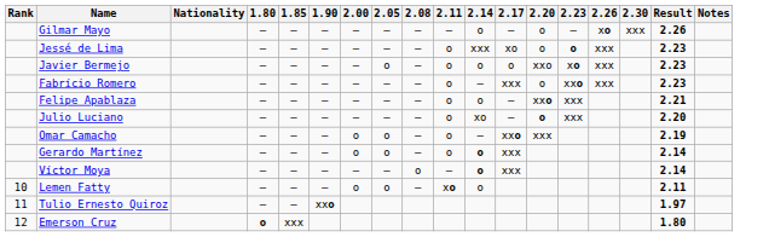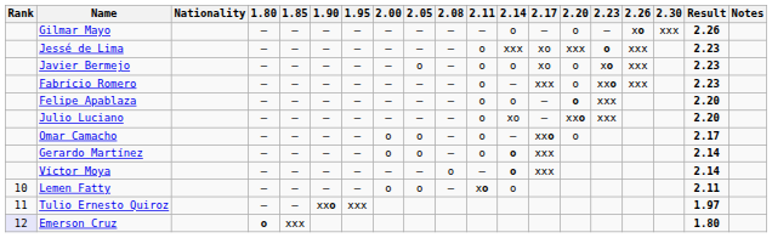 <table class="wikitable sortable" style="text-align:center;font-size:95%">
 <tr>
 <th>Rank</th>
 <th>Name</th>
 <th>Nationality</th>
 <th>1.80</th>
 <th>1.85</th>
 <th>1.90</th>
+<th>1.95</th>
 <th>2.00</th>
 <th>2.05</th>
 <th>2.08</th>
 <th>2.11</th>
 <th>2.14</th>
 <th>2.17</th>
 <th>2.20</th>
 <th>2.23</th>
 <th>2.26</th>
 <th>2.30</th>
 <th>Result</th>
 <th>Notes</th>
 </tr>
 <tr>
 <td></td>
 <td align=left><a href='#'>Gilmar Mayo</a></td>
 <td align=left></td>
+<td>–</td>
 <td>–</td>
 <td>–</td>
 <td>–</td>
 <td>–</td>
 <td>–</td>
 <td>–</td>
 <td>–</td>
 <td>o</td>
 <td>–</td>
 <td>o</td>
 <td>–</td>
 <td>x<strong>o</strong></td>
 <td>xxx</td>
 <td><strong>2.26</strong></td>
 <td></td>
 </tr>
 <tr>
 <td></td>
 <td align=left><a href='#'>Jessé de Lima</a></td>
 <td align=left></td>
 <td>–</td>
 <td>–</td>
 <td>–</td>
 <td>–</td>
 <td>–</td>
 <td>–</td>
+<td>–</td>
 <td>o</td>
 <td>xxx</td>
 <td>xo</td>
-<td>o</td>
+<td>xxx</td>
 <td><strong>o</strong></td>
 <td>xxx</td>
 <td></td>
 <td><strong>2.23</strong></td>
 <td></td>
 </tr>
 <tr>
 <td></td>
 <td align=left><a href='#'>Javier Bermejo</a></td>
 <td align=left></td>
 <td>–</td>
 <td>–</td>
 <td>–</td>
 <td>–</td>
+<td>–</td>
 <td>o</td>
 <td>–</td>
 <td>o</td>
 <td>o</td>
+<td>xo</td>
 <td>o</td>
-<td>xxo</td>
 <td>x<strong>o</strong></td>
 <td>xxx</td>
 <td></td>
 <td><strong>2.23</strong></td>
 <td></td>
 </tr>
 <tr>
 <td></td>
 <td align=left><a href='#'>Fabrício Romero</a></td>
 <td align=left></td>
+<td>–</td>
 <td>–</td>
 <td>–</td>
 <td>–</td>
 <td>–</td>
 <td>–</td>
 <td>–</td>
 <td>o</td>
 <td>–</td>
 <td>xxx</td>
 <td>o</td>
 <td>xx<strong>o</strong></td>
 <td>xxx</td>
 <td></td>
 <td><strong>2.23</strong></td>
 <td></td>
 </tr>
 <tr>
 <td></td>
 <td align=left><a href='#'>Felipe Apablaza</a></td>
 <td align=left></td>
 <td>–</td>
 <td>–</td>
 <td>–</td>
 <td>–</td>
 <td>–</td>
 <td>–</td>
+<td>–</td>
 <td>o</td>
 <td>o</td>
 <td>–</td>
-<td>xx<strong>o</strong></td>
+<td><strong>o</strong></td>
 <td>xxx</td>
 <td></td>
 <td></td>
-<td><strong>2.21</strong></td>
+<td><strong>2.20</strong></td>
 <td></td>
 </tr>
 <tr>
 <td></td>
 <td align=left><a href='#'>Julio Luciano</a></td>
 <td align=left></td>
 <td>–</td>
 <td>–</td>
 <td>–</td>
 <td>–</td>
 <td>–</td>
 <td>–</td>
+<td>–</td>
 <td>o</td>
 <td>xo</td>
 <td>–</td>
-<td><strong>o</strong></td>
+<td>xx<strong>o</strong></td>
 <td>xxx</td>
 <td></td>
 <td></td>
 <td><strong>2.20</strong></td>
 <td></td>
 </tr>
 <tr>
 <td></td>
 <td align=left><a href='#'>Omar Camacho</a></td>
 <td align=left></td>
 <td>–</td>
 <td>–</td>
 <td>–</td>
+<td>–</td>
 <td>o</td>
 <td>o</td>
 <td>–</td>
 <td>o</td>
 <td>–</td>
 <td>xx<strong>o</strong></td>
-<td>xxx</td>
+<td>o</td>
 <td></td>
 <td></td>
 <td></td>
-<td><strong>2.19</strong></td>
+<td><strong>2.17</strong></td>
 <td></td>
 </tr>
 <tr>
 <td></td>
 <td align=left><a href='#'>Gerardo Martínez</a></td>
 <td align=left></td>
+<td>–</td>
 <td>–</td>
 <td>–</td>
 <td>–</td>
 <td>o</td>
 <td>o</td>
 <td>–</td>
 <td>o</td>
 <td><strong>o</strong></td>
 <td>xxx</td>
 <td></td>
 <td></td>
 <td></td>
 <td></td>
 <td><strong>2.14</strong></td>
 <td></td>
 </tr>
 <tr>
 <td></td>
 <td align=left><a href='#'>Víctor Moya</a></td>
 <td align=left></td>
 <td>–</td>
 <td>–</td>
 <td>–</td>
 <td>–</td>
 <td>–</td>
+<td>–</td>
 <td>o</td>
 <td>–</td>
 <td><strong>o</strong></td>
 <td>xxx</td>
 <td></td>
 <td></td>
 <td></td>
 <td></td>
 <td><strong>2.14</strong></td>
 <td></td>
 </tr>
 <tr>
 <td>10</td>
 <td align=left><a href='#'>Lemen Fatty</a></td>
 <td align=left></td>
+<td>–</td>
 <td>–</td>
 <td>–</td>
 <td>–</td>
 <td>o</td>
 <td>o</td>
 <td>–</td>
 <td>x<strong>o</strong></td>
 <td>o</td>
 <td></td>
 <td></td>
 <td></td>
 <td></td>
 <td></td>
 <td><strong>2.11</strong></td>
 <td></td>
 </tr>
 <tr>
 <td>11</td>
 <td align=left><a href='#'>Tulio Ernesto Quiroz</a></td>
 <td align=left></td>
 <td>–</td>
 <td>–</td>
 <td>xx<strong>o</strong></td>
+<td>xxx</td>
 <td></td>
 <td></td>
 <td></td>
 <td></td>
 <td></td>
 <td></td>
 <td></td>
 <td></td>
 <td></td>
 <td></td>
 <td><strong>1.97</strong></td>
 <td></td>
 </tr>
 <tr>
-<td>12</td>
+<td style="background: lavender;">12</td>
 <td align=left><a href='#'>Emerson Cruz</a></td>
 <td align=left></td>
 <td><strong>o</strong></td>
 <td>xxx</td>
 <td></td>
 <td></td>
 <td></td>
 <td></td>
 <td></td>
 <td></td>
 <td></td>
 <td></td>
 <td></td>
 <td></td>
 <td></td>
+<td></td>
 <td><strong>1.80</strong></td>
 <td></td>
 </tr>
 </table>
